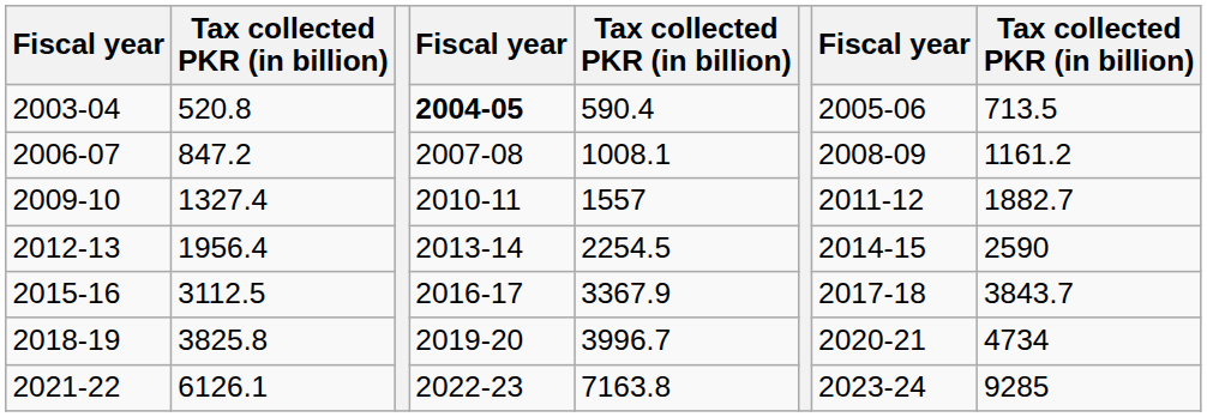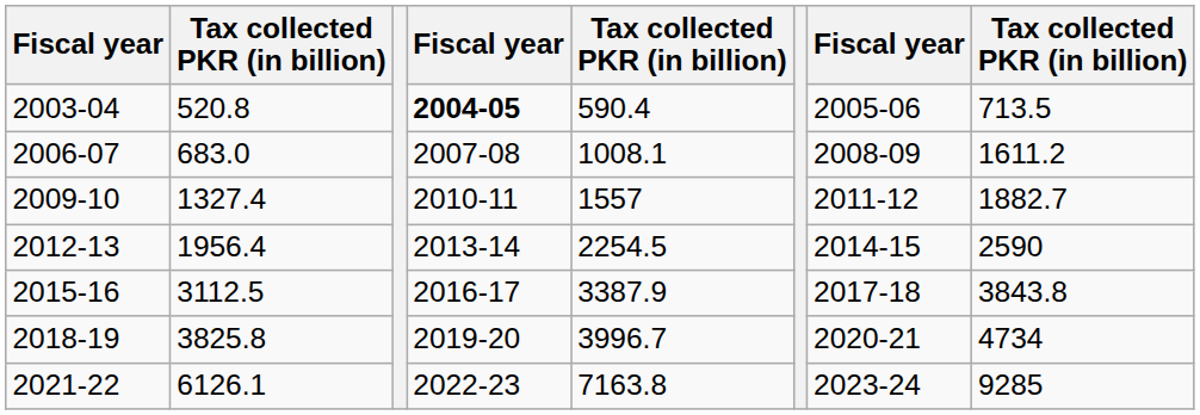 <table class="wikitable">
 <tr>
 <th>Fiscal year</th>
 <th>Tax collected<br>PKR (in billion)</th>
 <th rowspan="8"></th>
 <th>Fiscal year</th>
 <th>Tax collected<br>PKR (in billion)</th>
 <th rowspan="8"></th>
 <th>Fiscal year</th>
 <th>Tax collected<br>PKR (in billion)</th>
 </tr>
 <tr>
 <td>2003-04</td>
 <td>520.8</td>
 <td><strong>2004-05</strong></td>
 <td>590.4</td>
 <td>2005-06</td>
 <td>713.5</td>
 </tr>
 <tr>
 <td>2006-07</td>
-<td>847.2</td>
+<td>683.0</td>
 <td>2007-08</td>
 <td>1008.1</td>
 <td>2008-09</td>
-<td>1161.2</td>
+<td>1611.2</td>
 </tr>
 <tr>
 <td>2009-10</td>
 <td>1327.4</td>
 <td>2010-11</td>
 <td>1557</td>
 <td>2011-12</td>
 <td>1882.7</td>
 </tr>
 <tr>
 <td>2012-13</td>
 <td>1956.4</td>
 <td>2013-14</td>
 <td>2254.5</td>
 <td>2014-15</td>
 <td>2590</td>
 </tr>
 <tr>
 <td>2015-16</td>
 <td>3112.5</td>
 <td>2016-17</td>
-<td>3367.9</td>
+<td>3387.9</td>
 <td>2017-18</td>
-<td>3843.7</td>
+<td>3843.8</td>
 </tr>
 <tr>
 <td>2018-19</td>
 <td>3825.8</td>
 <td>2019-20</td>
 <td>3996.7</td>
 <td>2020-21</td>
 <td>4734</td>
 </tr>
 <tr>
 <td>2021-22</td>
 <td>6126.1</td>
 <td>2022-23</td>
 <td>7163.8</td>
 <td>2023-24</td>
 <td>9285</td>
 </tr>
 </table>
